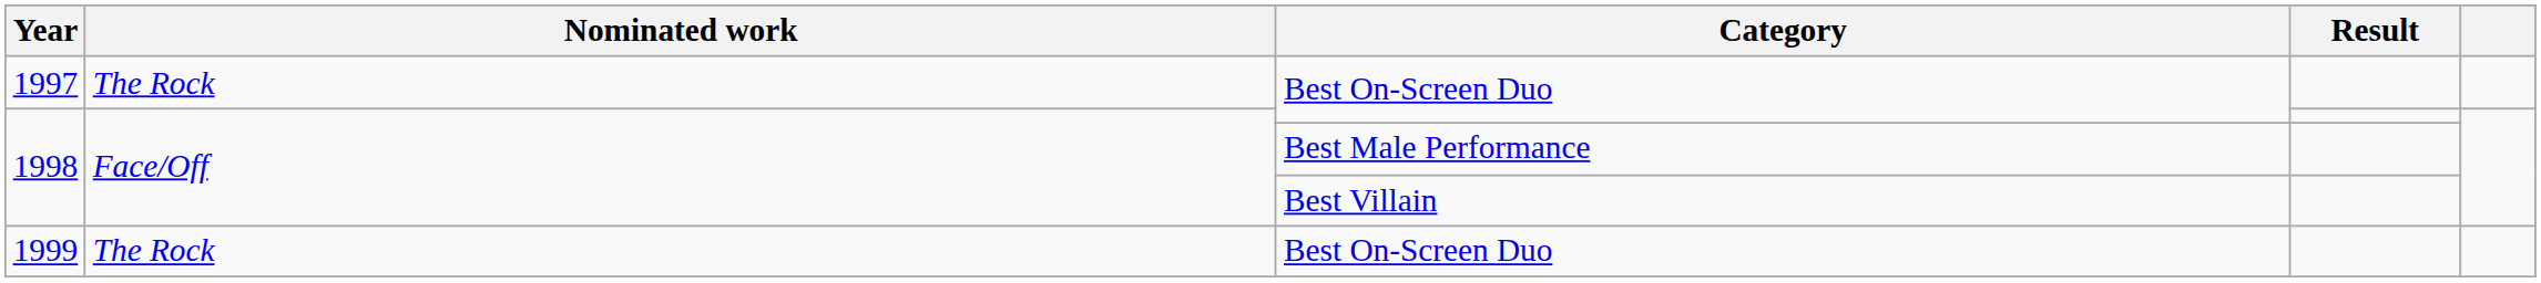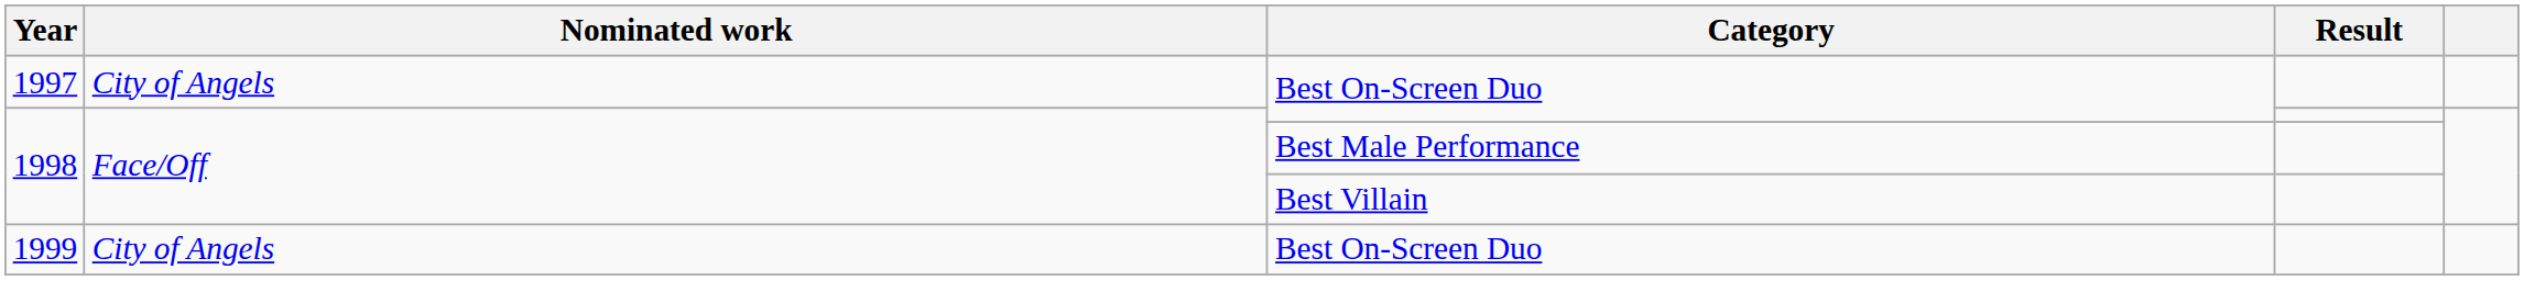 <table class="wikitable sortable">
 <tr>
 <th scope="col" style="width:1em;">Year</th>
 <th scope="col" style="width:39em;">Nominated work</th>
 <th scope="col" style="width:33em;">Category</th>
 <th scope="col" style="width:5em;">Result</th>
 <th scope="col" style="width:2em;" class="unsortable"></th>
 </tr>
 <tr>
 <td><a href='#'>1997</a></td>
-<td><em><a href='#'>The Rock</a></em></td>
+<td><em><a href='#'>City of Angels</a></em></td>
 <td rowspan=2><a href='#'>Best On-Screen Duo</a></td>
 <td></td>
 <td style="text-align:center;"></td>
 </tr>
 <tr>
 <td rowspan="3"><a href='#'>1998</a></td>
 <td rowspan="3"><em><a href='#'>Face/Off</a></em></td>
 <td></td>
 <td style="text-align:center;" rowspan="3"></td>
 </tr>
 <tr>
 <td><a href='#'>Best Male Performance</a></td>
 <td></td>
 </tr>
 <tr>
 <td><a href='#'>Best Villain</a></td>
 <td></td>
 </tr>
 <tr>
 <td><a href='#'>1999</a></td>
-<td><em><a href='#'>The Rock</a></em></td>
+<td><em><a href='#'>City of Angels</a></em></td>
 <td><a href='#'>Best On-Screen Duo</a></td>
 <td></td>
 <td style="text-align:center;"></td>
 </tr>
 </table>
